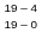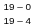 <table style="text-align:center">
 <tr>
 <th width=200></th>
 <th width=100></th>
 <th width=200></th>
 </tr>
 <tr>
 <td align=right><strong></strong></td>
-<td>19 – 4</td>
+<td>19 – 0</td>
 <td align=left></td>
 </tr>
 <tr>
 <td align=right><strong></strong></td>
-<td>19 – 0</td>
+<td>19 – 4</td>
 <td align=left></td>
 </tr>
 </table>
